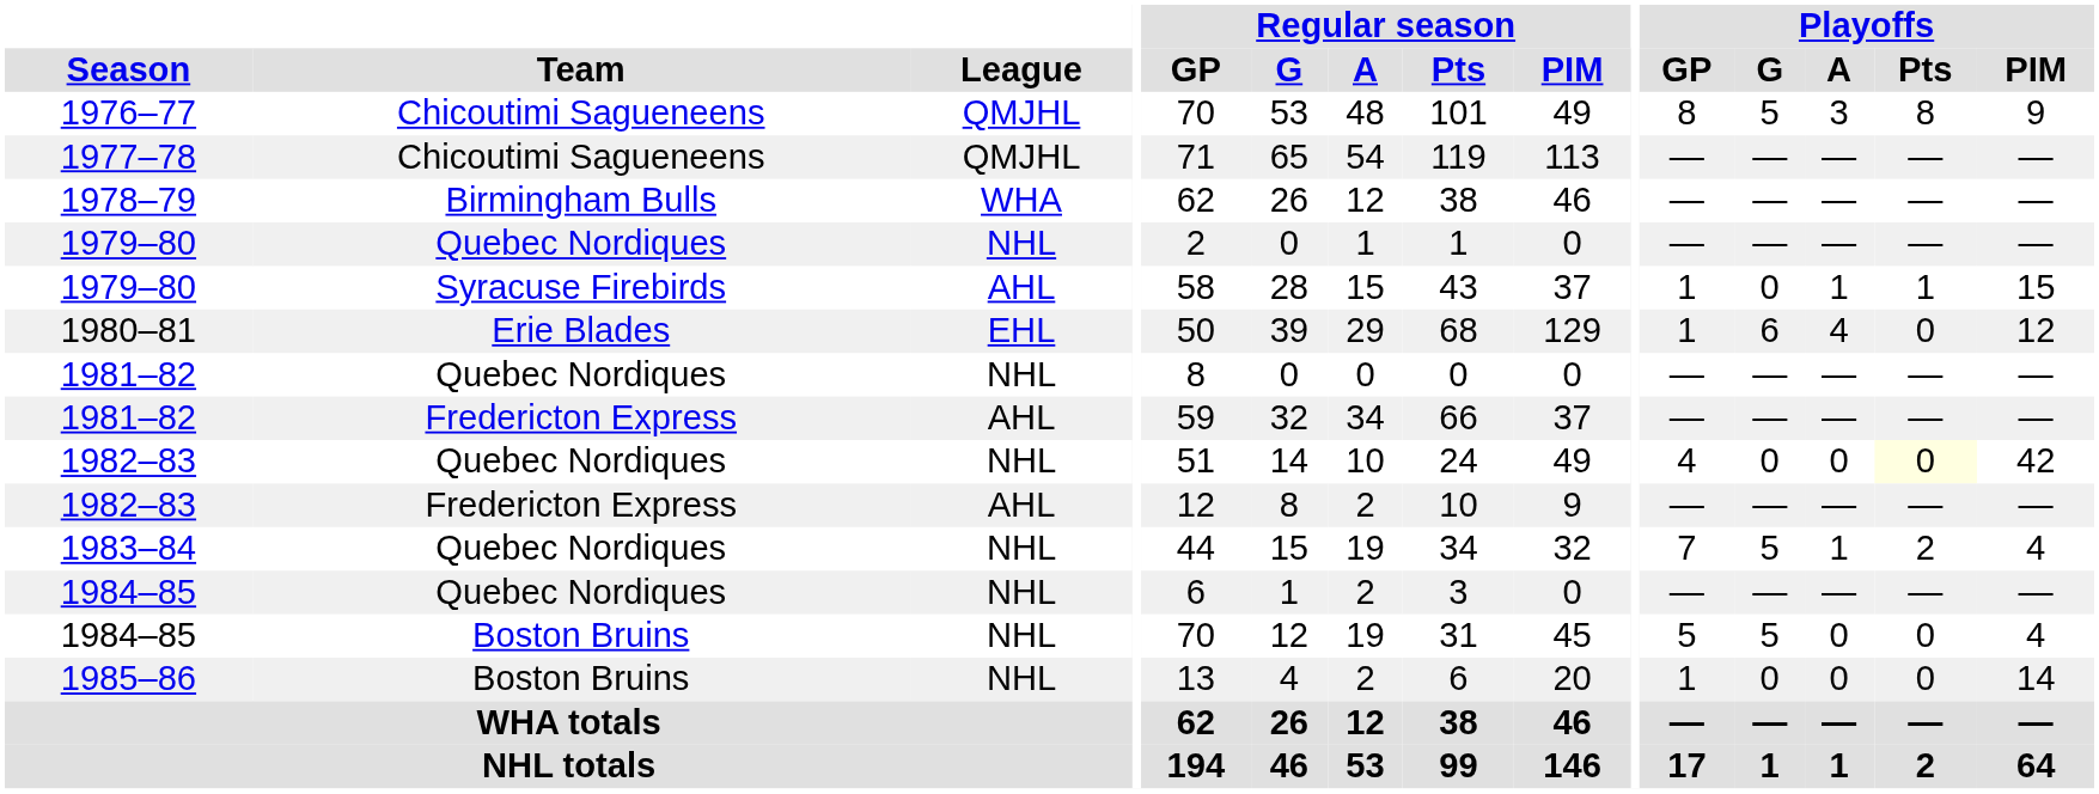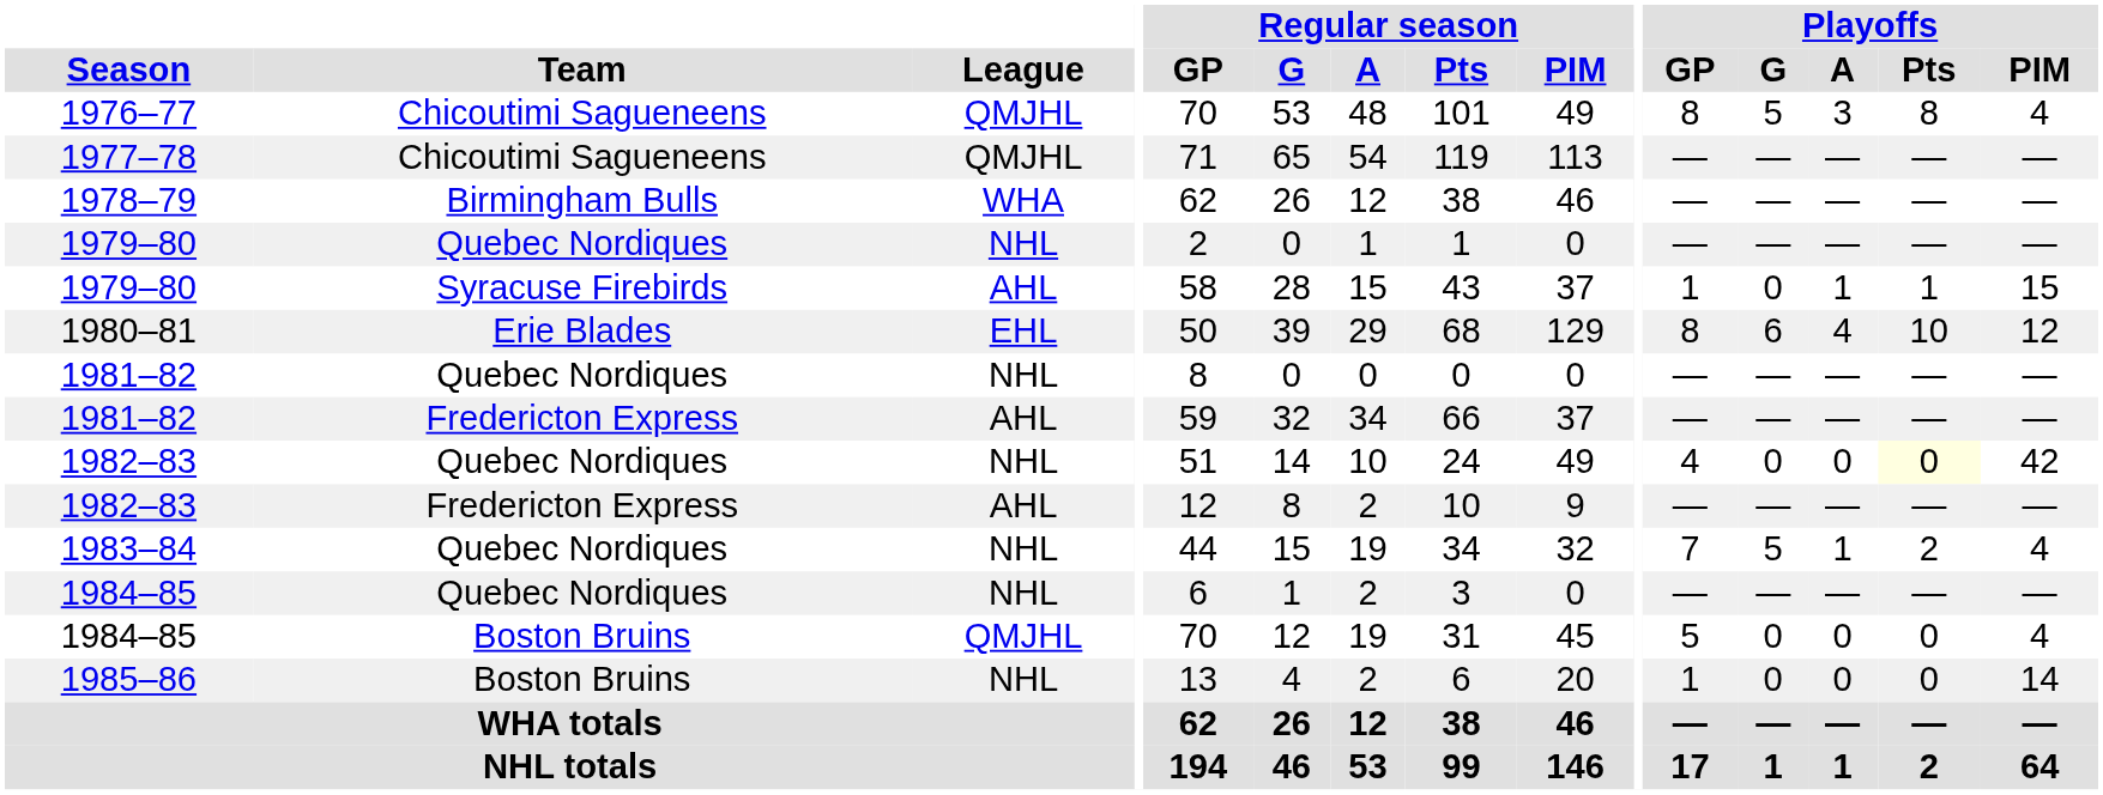 <table border="0" cellpadding="1" cellspacing="0" style="text-align:center; width:60em">
 <tr bgcolor="#e0e0e0">
 <th colspan="3" bgcolor="#ffffff"></th>
 <th rowspan="100" bgcolor="#ffffff"></th>
 <th colspan="5"><a href='#'>Regular season</a></th>
 <th rowspan="100" bgcolor="#ffffff"></th>
 <th colspan="5"><a href='#'>Playoffs</a></th>
 </tr>
 <tr bgcolor="#e0e0e0">
 <th><a href='#'>Season</a></th>
 <th>Team</th>
 <th>League</th>
 <th>GP</th>
 <th><a href='#'>G</a></th>
 <th><a href='#'>A</a></th>
 <th><a href='#'>Pts</a></th>
 <th><a href='#'>PIM</a></th>
 <th>GP</th>
 <th>G</th>
 <th>A</th>
 <th>Pts</th>
 <th>PIM</th>
 </tr>
 <tr>
 <td><a href='#'>1976–77</a></td>
 <td><a href='#'>Chicoutimi Sagueneens</a></td>
 <td><a href='#'>QMJHL</a></td>
 <td>70</td>
 <td>53</td>
 <td>48</td>
 <td>101</td>
 <td>49</td>
 <td>8</td>
 <td>5</td>
 <td>3</td>
 <td>8</td>
-<td>9</td>
+<td>4</td>
 </tr>
 <tr bgcolor="#f0f0f0">
 <td><a href='#'>1977–78</a></td>
 <td>Chicoutimi Sagueneens</td>
 <td>QMJHL</td>
 <td>71</td>
 <td>65</td>
 <td>54</td>
 <td>119</td>
 <td>113</td>
 <td>—</td>
 <td>—</td>
 <td>—</td>
 <td>—</td>
 <td>—</td>
 </tr>
 <tr>
 <td><a href='#'>1978–79</a></td>
 <td><a href='#'>Birmingham Bulls</a></td>
 <td><a href='#'>WHA</a></td>
 <td>62</td>
 <td>26</td>
 <td>12</td>
 <td>38</td>
 <td>46</td>
 <td>—</td>
 <td>—</td>
 <td>—</td>
 <td>—</td>
 <td>—</td>
 </tr>
 <tr bgcolor="#f0f0f0">
 <td><a href='#'>1979–80</a></td>
 <td><a href='#'>Quebec Nordiques</a></td>
 <td><a href='#'>NHL</a></td>
 <td>2</td>
 <td>0</td>
 <td>1</td>
 <td>1</td>
 <td>0</td>
 <td>—</td>
 <td>—</td>
 <td>—</td>
 <td>—</td>
 <td>—</td>
 </tr>
 <tr>
 <td><a href='#'>1979–80</a></td>
 <td><a href='#'>Syracuse Firebirds</a></td>
 <td><a href='#'>AHL</a></td>
 <td>58</td>
 <td>28</td>
 <td>15</td>
 <td>43</td>
 <td>37</td>
 <td>1</td>
 <td>0</td>
 <td>1</td>
 <td>1</td>
 <td>15</td>
 </tr>
 <tr bgcolor="#f0f0f0">
 <td>1980–81</td>
 <td><a href='#'>Erie Blades</a></td>
 <td><a href='#'>EHL</a></td>
 <td>50</td>
 <td>39</td>
 <td>29</td>
 <td>68</td>
 <td>129</td>
-<td>1</td>
+<td>8</td>
 <td>6</td>
 <td>4</td>
-<td>0</td>
+<td>10</td>
 <td>12</td>
 </tr>
 <tr>
 <td><a href='#'>1981–82</a></td>
 <td>Quebec Nordiques</td>
 <td>NHL</td>
 <td>8</td>
 <td>0</td>
 <td>0</td>
 <td>0</td>
 <td>0</td>
 <td>—</td>
 <td>—</td>
 <td>—</td>
 <td>—</td>
 <td>—</td>
 </tr>
 <tr bgcolor="#f0f0f0">
 <td><a href='#'>1981–82</a></td>
 <td><a href='#'>Fredericton Express</a></td>
 <td>AHL</td>
 <td>59</td>
 <td>32</td>
 <td>34</td>
 <td>66</td>
 <td>37</td>
 <td>—</td>
 <td>—</td>
 <td>—</td>
 <td>—</td>
 <td>—</td>
 </tr>
 <tr>
 <td><a href='#'>1982–83</a></td>
 <td>Quebec Nordiques</td>
 <td>NHL</td>
 <td>51</td>
 <td>14</td>
 <td>10</td>
 <td>24</td>
 <td>49</td>
 <td>4</td>
 <td>0</td>
 <td>0</td>
 <td style="background: lightyellow;">0</td>
 <td>42</td>
 </tr>
 <tr bgcolor="#f0f0f0">
 <td><a href='#'>1982–83</a></td>
 <td>Fredericton Express</td>
 <td>AHL</td>
 <td>12</td>
 <td>8</td>
 <td>2</td>
 <td>10</td>
 <td>9</td>
 <td>—</td>
 <td>—</td>
 <td>—</td>
 <td>—</td>
 <td>—</td>
 </tr>
 <tr>
 <td><a href='#'>1983–84</a></td>
 <td>Quebec Nordiques</td>
 <td>NHL</td>
 <td>44</td>
 <td>15</td>
 <td>19</td>
 <td>34</td>
 <td>32</td>
 <td>7</td>
 <td>5</td>
 <td>1</td>
 <td>2</td>
 <td>4</td>
 </tr>
 <tr bgcolor="#f0f0f0">
 <td><a href='#'>1984–85</a></td>
 <td>Quebec Nordiques</td>
 <td>NHL</td>
 <td>6</td>
 <td>1</td>
 <td>2</td>
 <td>3</td>
 <td>0</td>
 <td>—</td>
 <td>—</td>
 <td>—</td>
 <td>—</td>
 <td>—</td>
 </tr>
 <tr>
 <td>1984–85</td>
 <td><a href='#'>Boston Bruins</a></td>
-<td>NHL</td>
+<td><a href='#'>QMJHL</a></td>
 <td>70</td>
 <td>12</td>
 <td>19</td>
 <td>31</td>
 <td>45</td>
 <td>5</td>
-<td>5</td>
+<td>0</td>
 <td>0</td>
 <td>0</td>
 <td>4</td>
 </tr>
 <tr bgcolor="#f0f0f0">
 <td><a href='#'>1985–86</a></td>
 <td>Boston Bruins</td>
 <td>NHL</td>
 <td>13</td>
 <td>4</td>
 <td>2</td>
 <td>6</td>
 <td>20</td>
 <td>1</td>
 <td>0</td>
 <td>0</td>
 <td>0</td>
 <td>14</td>
 </tr>
 <tr bgcolor="#e0e0e0">
 <th colspan="3">WHA totals</th>
 <th>62</th>
 <th>26</th>
 <th>12</th>
 <th>38</th>
 <th>46</th>
 <th>—</th>
 <th>—</th>
 <th>—</th>
 <th>—</th>
 <th>—</th>
 </tr>
 <tr bgcolor="#e0e0e0">
 <th colspan="3">NHL totals</th>
 <th>194</th>
 <th>46</th>
 <th>53</th>
 <th>99</th>
 <th>146</th>
 <th>17</th>
 <th>1</th>
 <th>1</th>
 <th>2</th>
 <th>64</th>
 </tr>
 </table>
